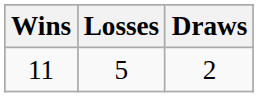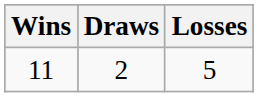 <table class="wikitable">
 <tr>
 <th>Wins</th>
+<th>Draws</th>
 <th>Losses</th>
-<th>Draws</th>
 </tr>
 <tr>
 <td align=center>11</td>
+<td align=center>2</td>
 <td align=center>5</td>
-<td align=center>2</td>
 </tr>
 </table>
